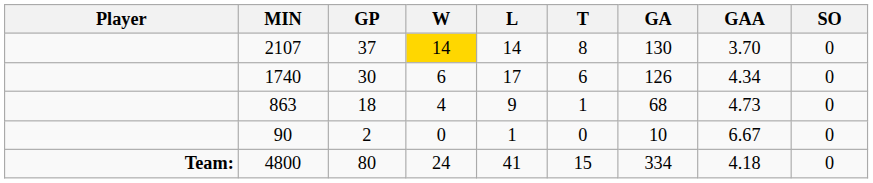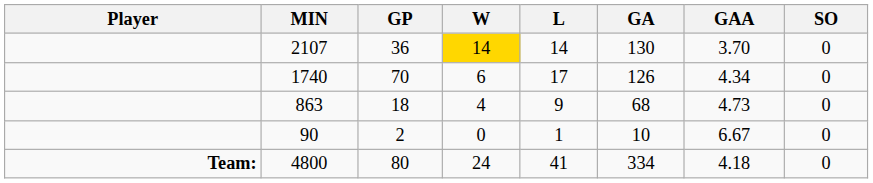 <table class="wikitable sortable" width="60%">
 <tr>
 <th bgcolor="#DDDDFF" width="10%">Player</th>
 <th width="3%" bgcolor="#DDDDFF" title="Minutes played">MIN</th>
 <th width="3%" bgcolor="#DDDDFF" title="Games played in">GP</th>
 <th width="3%" bgcolor="#DDDDFF" title="Games played in">W</th>
 <th width="3%" bgcolor="#DDDDFF"title="Games played in">L</th>
-<th width="3%" bgcolor="#DDDDFF" title="Ties">T</th>
 <th width="3%" bgcolor="#DDDDFF" title="Goals against">GA</th>
 <th width="3%" bgcolor="#DDDDFF" title="Goals against average">GAA</th>
 <th width="3%" bgcolor="#DDDDFF"title="Shut-outs">SO</th>
 </tr>
 <tr align="center">
 <td align="right"></td>
 <td>2107</td>
-<td>37</td>
+<td>36</td>
 <td style="background: gold;">14</td>
 <td>14</td>
-<td>8</td>
 <td>130</td>
 <td>3.70</td>
 <td>0</td>
 </tr>
 <tr align="center">
 <td align="right"></td>
 <td>1740</td>
-<td>30</td>
+<td>70</td>
 <td>6</td>
 <td>17</td>
-<td>6</td>
 <td>126</td>
 <td>4.34</td>
 <td>0</td>
 </tr>
 <tr align="center">
 <td align="right"></td>
 <td>863</td>
 <td>18</td>
 <td>4</td>
 <td>9</td>
-<td>1</td>
 <td>68</td>
 <td>4.73</td>
 <td>0</td>
 </tr>
 <tr align="center">
 <td align="right"></td>
 <td>90</td>
 <td>2</td>
 <td>0</td>
 <td>1</td>
-<td>0</td>
 <td>10</td>
 <td>6.67</td>
 <td>0</td>
 </tr>
 <tr align="center">
 <td align="right"><strong>Team:</strong></td>
 <td>4800</td>
 <td>80</td>
 <td>24</td>
 <td>41</td>
-<td>15</td>
 <td>334</td>
 <td>4.18</td>
 <td>0</td>
 </tr>
 </table>
